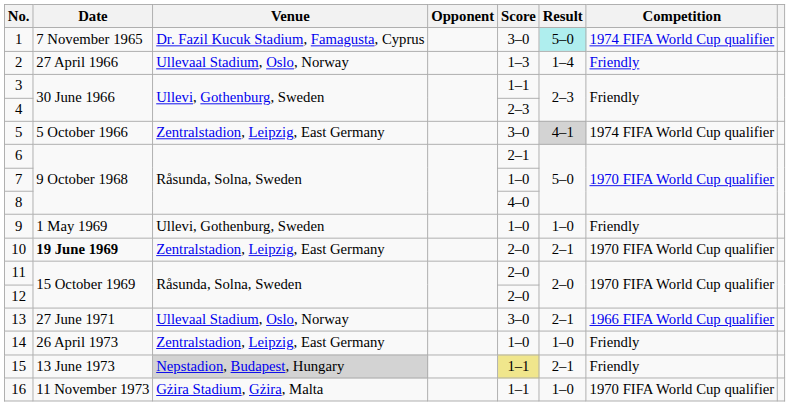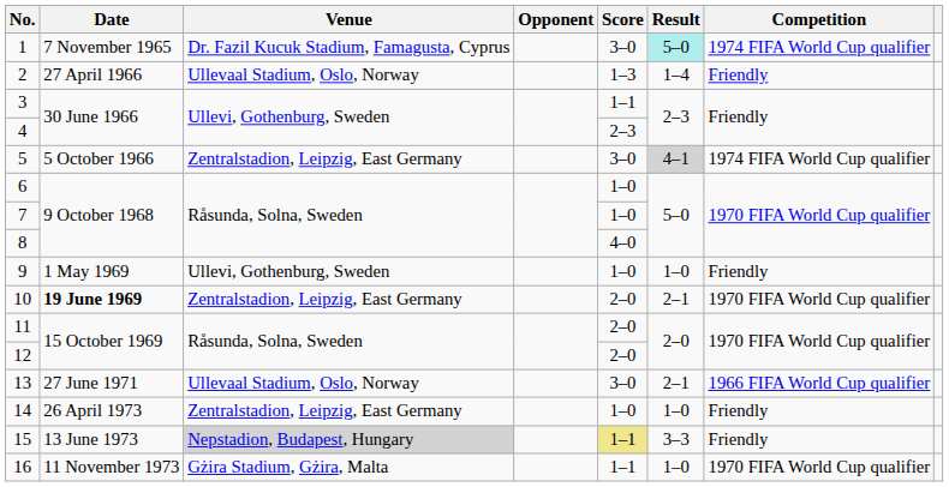 <table class="wikitable sortable">
 <tr>
 <th scope="col">No.</th>
 <th scope="col">Date</th>
 <th scope="col">Venue</th>
 <th scope="col">Opponent</th>
 <th scope="col">Score</th>
 <th scope="col">Result</th>
 <th scope="col">Competition</th>
 <th scope="col" class="unsortable"></th>
 </tr>
 <tr>
 <td style="text-align:center">1</td>
 <td>7 November 1965</td>
 <td><a href='#'>Dr. Fazil Kucuk Stadium</a>, <a href='#'>Famagusta</a>, Cyprus</td>
 <td></td>
 <td style="text-align:center">3–0</td>
 <td style="background: paleturquoise; text-align:center">5–0</td>
 <td><a href='#'>1974 FIFA World Cup qualifier</a></td>
 <td></td>
 </tr>
 <tr>
 <td style="text-align:center">2</td>
 <td>27 April 1966</td>
 <td><a href='#'>Ullevaal Stadium</a>, <a href='#'>Oslo</a>, Norway</td>
 <td></td>
 <td style="text-align:center">1–3</td>
 <td style="text-align:center">1–4</td>
 <td><a href='#'>Friendly</a></td>
 <td></td>
 </tr>
 <tr>
 <td style="text-align:center">3</td>
 <td rowspan="2">30 June 1966</td>
 <td rowspan="2"><a href='#'>Ullevi</a>, <a href='#'>Gothenburg</a>, Sweden</td>
 <td rowspan="2"></td>
 <td style="text-align:center">1–1</td>
 <td rowspan="2"style="text-align:center">2–3</td>
 <td rowspan="2">Friendly</td>
 <td rowspan="2"></td>
 </tr>
 <tr>
 <td style="text-align:center">4</td>
 <td style="text-align:center">2–3</td>
 </tr>
 <tr>
 <td style="text-align:center">5</td>
 <td>5 October 1966</td>
 <td><a href='#'>Zentralstadion</a>, <a href='#'>Leipzig</a>, East Germany</td>
 <td></td>
 <td style="text-align:center">3–0</td>
 <td style="background: lightgrey; text-align:center">4–1</td>
 <td>1974 FIFA World Cup qualifier</td>
 <td></td>
 </tr>
 <tr>
 <td style="text-align:center">6</td>
 <td rowspan="3">9 October 1968</td>
 <td rowspan="3">Råsunda, Solna, Sweden</td>
 <td rowspan="3"></td>
-<td style="text-align:center">2–1</td>
+<td style="text-align:center">1–0</td>
 <td rowspan="3"style="text-align:center">5–0</td>
 <td rowspan="3"><a href='#'>1970 FIFA World Cup qualifier</a></td>
 <td rowspan="3"></td>
 </tr>
 <tr>
 <td style="text-align:center">7</td>
 <td style="text-align:center">1–0</td>
 </tr>
 <tr>
 <td style="text-align:center">8</td>
 <td style="text-align:center">4–0</td>
 </tr>
 <tr>
 <td style="text-align:center">9</td>
 <td>1 May 1969</td>
 <td>Ullevi, Gothenburg, Sweden</td>
 <td></td>
 <td style="text-align:center">1–0</td>
 <td style="text-align:center">1–0</td>
 <td>Friendly</td>
 <td></td>
 </tr>
 <tr>
 <td style="text-align:center">10</td>
 <td><strong>19 June 1969</strong></td>
 <td><a href='#'>Zentralstadion</a>, <a href='#'>Leipzig</a>, East Germany</td>
 <td></td>
 <td style="text-align:center">2–0</td>
 <td style="text-align:center">2–1</td>
 <td>1970 FIFA World Cup qualifier</td>
 <td></td>
 </tr>
 <tr>
 <td style="text-align:center">11</td>
 <td rowspan="2">15 October 1969</td>
 <td rowspan="2">Råsunda, Solna, Sweden</td>
 <td rowspan="2"></td>
 <td style="text-align:center">2–0</td>
 <td rowspan="2"style="text-align:center">2–0</td>
 <td rowspan="2">1970 FIFA World Cup qualifier</td>
 <td rowspan="2"></td>
 </tr>
 <tr>
 <td style="text-align:center">12</td>
 <td style="text-align:center">2–0</td>
 </tr>
 <tr>
 <td style="text-align:center">13</td>
 <td>27 June 1971</td>
 <td><a href='#'>Ullevaal Stadium</a>, <a href='#'>Oslo</a>, Norway</td>
 <td></td>
 <td style="text-align:center">3–0</td>
 <td style="text-align:center">2–1</td>
 <td><a href='#'>1966 FIFA World Cup qualifier</a></td>
 <td></td>
 </tr>
 <tr>
 <td style="text-align:center">14</td>
 <td>26 April 1973</td>
 <td><a href='#'>Zentralstadion</a>, <a href='#'>Leipzig</a>, East Germany</td>
 <td></td>
 <td style="text-align:center">1–0</td>
 <td style="text-align:center">1–0</td>
 <td>Friendly</td>
 <td></td>
 </tr>
 <tr>
 <td style="text-align:center">15</td>
 <td>13 June 1973</td>
 <td style="background: lightgrey;"><a href='#'>Nepstadion</a>, <a href='#'>Budapest</a>, Hungary</td>
 <td></td>
 <td style="background: khaki; text-align:center">1–1</td>
-<td style="text-align:center">2–1</td>
+<td style="text-align:center">3–3</td>
 <td>Friendly</td>
 <td></td>
 </tr>
 <tr>
 <td style="text-align:center">16</td>
 <td>11 November 1973</td>
 <td><a href='#'>Gżira Stadium</a>, <a href='#'>Gżira</a>, Malta</td>
 <td></td>
 <td style="text-align:center">1–1</td>
 <td style="text-align:center">1–0</td>
 <td>1970 FIFA World Cup qualifier</td>
 <td></td>
 </tr>
 </table>
